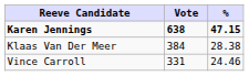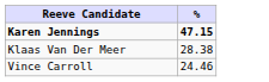 <table class="wikitable">
 <tr>
 <th style="background:#ddf; width:200px;">Reeve Candidate</th>
-<th style="background:#ddf; width:50px;">Vote</th>
 <th style="background:#ddf; width:30px;">%</th>
 </tr>
 <tr>
 <td><strong>Karen Jennings</strong></td>
-<td><strong>638</strong></td>
 <td><strong>47.15</strong></td>
 </tr>
 <tr>
 <td>Klaas Van Der Meer</td>
-<td>384</td>
 <td>28.38</td>
 </tr>
 <tr>
 <td>Vince Carroll</td>
-<td>331</td>
 <td>24.46</td>
 </tr>
 </table>
